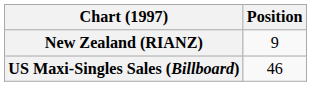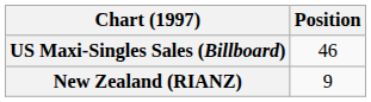 <table class="wikitable plainrowheaders" style="text-align:center">
 <tr>
 <th>Chart (1997)</th>
 <th>Position</th>
 </tr>
 <tr>
+<th scope="row">US Maxi-Singles Sales (<em>Billboard</em>)</th>
+<td>46</td>
+</tr>
+<tr>
 <th scope="row">New Zealand (RIANZ)</th>
 <td>9</td>
 </tr>
-<tr>
-<th scope="row">US Maxi-Singles Sales (<em>Billboard</em>)</th>
-<td>46</td>
-</tr>
 </table>
